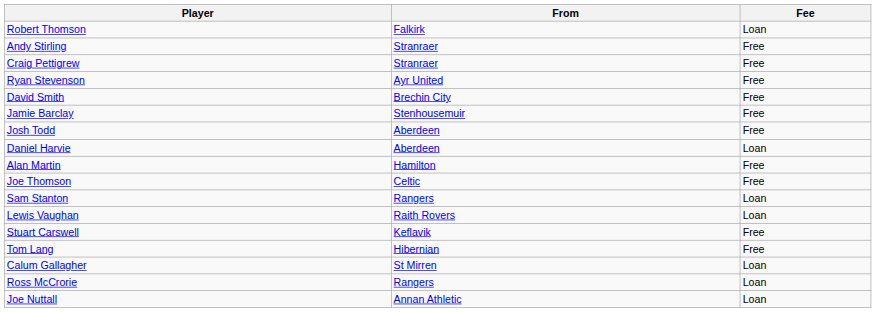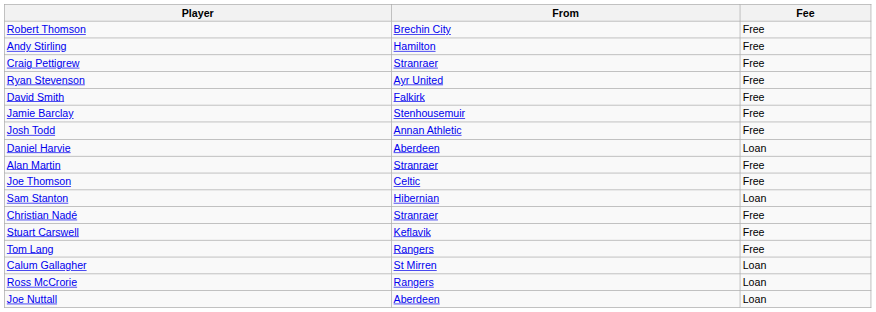 <table class="wikitable" style="text-align:center; font-size:95%;width:98%; text-align:left">
 <tr>
 <th>Player</th>
 <th>From</th>
 <th>Fee</th>
 </tr>
 <tr>
 <td> <a href='#'>Robert Thomson</a></td>
-<td> <a href='#'>Falkirk</a></td>
-<td>Loan</td>
+<td> <a href='#'>Brechin City</a></td>
+<td>Free</td>
 </tr>
 <tr>
 <td> <a href='#'>Andy Stirling</a></td>
-<td> <a href='#'>Stranraer</a></td>
+<td> <a href='#'>Hamilton</a></td>
 <td>Free</td>
 </tr>
 <tr>
 <td> <a href='#'>Craig Pettigrew</a></td>
 <td> <a href='#'>Stranraer</a></td>
 <td>Free</td>
 </tr>
 <tr>
 <td> <a href='#'>Ryan Stevenson</a></td>
 <td> <a href='#'>Ayr United</a></td>
 <td>Free</td>
 </tr>
 <tr>
 <td> <a href='#'>David Smith</a></td>
-<td> <a href='#'>Brechin City</a></td>
+<td> <a href='#'>Falkirk</a></td>
 <td>Free</td>
 </tr>
 <tr>
 <td> <a href='#'>Jamie Barclay</a></td>
 <td> <a href='#'>Stenhousemuir</a></td>
 <td>Free</td>
 </tr>
 <tr>
 <td> <a href='#'>Josh Todd</a></td>
-<td> <a href='#'>Aberdeen</a></td>
+<td> <a href='#'>Annan Athletic</a></td>
 <td>Free</td>
 </tr>
 <tr>
 <td> <a href='#'>Daniel Harvie</a></td>
 <td> <a href='#'>Aberdeen</a></td>
 <td>Loan</td>
 </tr>
 <tr>
 <td> <a href='#'>Alan Martin</a></td>
-<td> <a href='#'>Hamilton</a></td>
+<td> <a href='#'>Stranraer</a></td>
 <td>Free</td>
 </tr>
 <tr>
 <td> <a href='#'>Joe Thomson</a></td>
 <td> <a href='#'>Celtic</a></td>
 <td>Free</td>
 </tr>
 <tr>
 <td> <a href='#'>Sam Stanton</a></td>
-<td> <a href='#'>Rangers</a></td>
+<td> <a href='#'>Hibernian</a></td>
 <td>Loan</td>
 </tr>
 <tr>
-<td> <a href='#'>Lewis Vaughan</a></td>
-<td> <a href='#'>Raith Rovers</a></td>
-<td>Loan</td>
+<td> <a href='#'>Christian Nadé</a></td>
+<td> <a href='#'>Stranraer</a></td>
+<td>Free</td>
 </tr>
 <tr>
 <td> <a href='#'>Stuart Carswell</a></td>
 <td> <a href='#'>Keflavik</a></td>
 <td>Free</td>
 </tr>
 <tr>
 <td> <a href='#'>Tom Lang</a></td>
-<td> <a href='#'>Hibernian</a></td>
+<td> <a href='#'>Rangers</a></td>
 <td>Free</td>
 </tr>
 <tr>
 <td> <a href='#'>Calum Gallagher</a></td>
 <td> <a href='#'>St Mirren</a></td>
 <td>Loan</td>
 </tr>
 <tr>
 <td> <a href='#'>Ross McCrorie</a></td>
 <td> <a href='#'>Rangers</a></td>
 <td>Loan</td>
 </tr>
 <tr>
 <td> <a href='#'>Joe Nuttall</a></td>
-<td> <a href='#'>Annan Athletic</a></td>
+<td> <a href='#'>Aberdeen</a></td>
 <td>Loan</td>
 </tr>
 </table>
